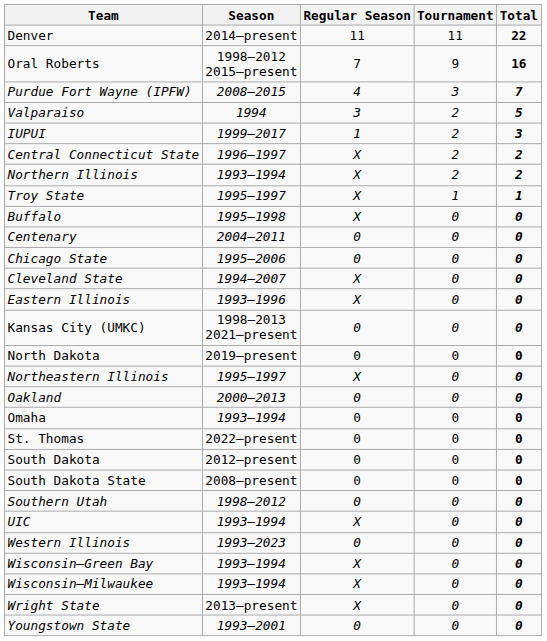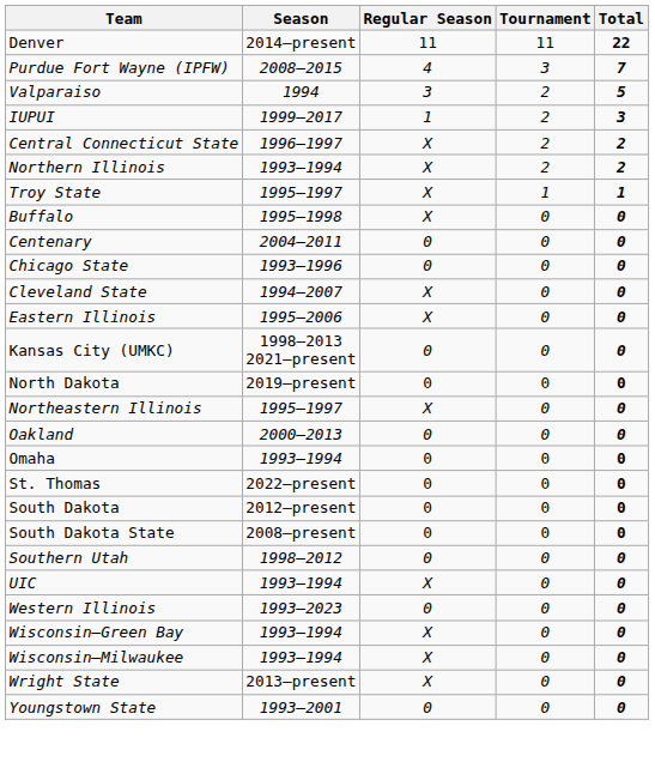 <table class="wikitable sortable">
 <tr>
 <th scope="col">Team</th>
 <th scope="col">Season</th>
 <th scope="col">Regular Season</th>
 <th scope="col">Tournament</th>
 <th scope="col">Total</th>
 </tr>
 <tr>
 <td>Denver</td>
 <td align=center>2014–present</td>
 <td align=center>11</td>
 <td align=center>11</td>
 <td align=center><strong>22</strong></td>
-</tr>
-<tr>
-<td>Oral Roberts</td>
-<td align=center>1998–2012<br>2015–present</td>
-<td align=center>7</td>
-<td align=center>9</td>
-<td align=center><strong>16</strong></td>
 </tr>
 <tr>
 <td><em>Purdue Fort Wayne (IPFW)</em></td>
 <td align=center><em>2008–2015</em></td>
 <td align=center><em>4</em></td>
 <td align=center><em>3</em></td>
 <td align=center><strong><em>7</em></strong></td>
 </tr>
 <tr>
 <td><em>Valparaiso</em></td>
 <td align=center><em>1994</em></td>
 <td align=center><em>3</em></td>
 <td align=center><em>2</em></td>
 <td align=center><strong><em>5</em></strong></td>
 </tr>
 <tr>
 <td><em>IUPUI</em></td>
 <td align=center><em>1999–2017</em></td>
 <td align=center><em>1</em></td>
 <td align=center><em>2</em></td>
 <td align=center><strong><em>3</em></strong></td>
 </tr>
 <tr>
 <td><em>Central Connecticut State</em></td>
 <td align=center><em>1996–1997</em></td>
 <td align=center><em>X</em></td>
 <td align=center><em>2</em></td>
 <td align=center><strong><em>2</em></strong></td>
 </tr>
 <tr>
 <td><em>Northern Illinois</em></td>
 <td align=center><em>1993–1994</em></td>
 <td align=center><em>X</em></td>
 <td align=center><em>2</em></td>
 <td align=center><strong><em>2</em></strong></td>
 </tr>
 <tr>
 <td><em>Troy State</em></td>
 <td align=center><em>1995–1997</em></td>
 <td align=center><em>X</em></td>
 <td align=center><em>1</em></td>
 <td align=center><strong><em>1</em></strong></td>
 </tr>
 <tr>
 <td><em>Buffalo</em></td>
 <td align=center><em>1995–1998</em></td>
 <td align=center><em>X</em></td>
 <td align=center><em>0</em></td>
 <td align=center><strong><em>0</em></strong></td>
 </tr>
 <tr>
 <td><em>Centenary</em></td>
 <td align=center><em>2004–2011</em></td>
 <td align=center><em>0</em></td>
 <td align=center><em>0</em></td>
 <td align=center><strong><em>0</em></strong></td>
 </tr>
 <tr>
 <td><em>Chicago State</em></td>
-<td align=center><em>1995–2006</em></td>
+<td align=center><em>1993–1996</em></td>
 <td align=center><em>0</em></td>
 <td align=center><em>0</em></td>
 <td align=center><strong><em>0</em></strong></td>
 </tr>
 <tr>
 <td><em>Cleveland State</em></td>
 <td align=center><em>1994–2007</em></td>
 <td align=center><em>X</em></td>
 <td align=center><em>0</em></td>
 <td align=center><strong><em>0</em></strong></td>
 </tr>
 <tr>
 <td><em>Eastern Illinois</em></td>
-<td align=center><em>1993–1996</em></td>
+<td align=center><em>1995–2006</em></td>
 <td align=center><em>X</em></td>
 <td align=center><em>0</em></td>
 <td align=center><strong><em>0</em></strong></td>
 </tr>
 <tr>
 <td>Kansas City (UMKC)</td>
 <td align=center>1998–2013<br>2021–present</td>
 <td align=center><em>0</em></td>
 <td align=center><em>0</em></td>
 <td align=center><strong><em>0</em></strong></td>
 </tr>
 <tr>
 <td>North Dakota</td>
 <td align=center>2019–present</td>
 <td align=center>0</td>
 <td align=center>0</td>
 <td align=center><strong>0</strong></td>
 </tr>
 <tr>
 <td><em>Northeastern Illinois</em></td>
 <td align=center><em>1995–1997</em></td>
 <td align=center><em>X</em></td>
 <td align=center><em>0</em></td>
 <td align=center><strong><em>0</em></strong></td>
 </tr>
 <tr>
 <td><em>Oakland</em></td>
 <td align=center><em>2000–2013</em></td>
 <td align=center><em>0</em></td>
 <td align=center><em>0</em></td>
 <td align=center><strong><em>0</em></strong></td>
 </tr>
 <tr>
 <td>Omaha</td>
 <td align=center><em>1993–1994</em></td>
 <td align=center>0</td>
 <td align=center>0</td>
 <td align=center><strong>0</strong></td>
 </tr>
 <tr>
 <td>St. Thomas</td>
 <td align=center>2022–present</td>
 <td align=center>0</td>
 <td align=center>0</td>
 <td align=center><strong>0</strong></td>
 </tr>
 <tr>
 <td>South Dakota</td>
 <td align=center>2012–present</td>
 <td align=center>0</td>
 <td align=center>0</td>
 <td align=center><strong>0</strong></td>
 </tr>
 <tr>
 <td>South Dakota State</td>
 <td align=center>2008–present</td>
 <td align=center>0</td>
 <td align=center>0</td>
 <td align=center><strong>0</strong></td>
 </tr>
 <tr>
 <td><em>Southern Utah</em></td>
 <td align=center><em>1998–2012</em></td>
 <td align=center><em>0</em></td>
 <td align=center><em>0</em></td>
 <td align=center><strong><em>0</em></strong></td>
 </tr>
 <tr>
 <td><em>UIC</em></td>
 <td align=center><em>1993–1994</em></td>
 <td align=center><em>X</em></td>
 <td align=center><em>0</em></td>
 <td align=center><strong><em>0</em></strong></td>
 </tr>
 <tr>
 <td><em>Western Illinois</em></td>
 <td align=center><em>1993–2023</em></td>
 <td align=center><em>0</em></td>
 <td align=center><em>0</em></td>
 <td align=center><strong><em>0</em></strong></td>
 </tr>
 <tr>
 <td><em>Wisconsin–Green Bay</em></td>
 <td align=center><em>1993–1994</em></td>
 <td align=center><em>X</em></td>
 <td align=center><em>0</em></td>
 <td align=center><strong><em>0</em></strong></td>
 </tr>
 <tr>
 <td><em>Wisconsin–Milwaukee</em></td>
 <td align=center><em>1993–1994</em></td>
 <td align=center><em>X</em></td>
 <td align=center><em>0</em></td>
 <td align=center><strong><em>0</em></strong></td>
 </tr>
 <tr>
 <td><em>Wright State</em></td>
 <td align=center>2013–present</td>
 <td align=center><em>X</em></td>
 <td align=center><em>0</em></td>
 <td align=center><strong><em>0</em></strong></td>
 </tr>
 <tr>
 <td><em>Youngstown State</em></td>
 <td align=center><em>1993–2001</em></td>
 <td align=center><em>0</em></td>
 <td align=center><em>0</em></td>
 <td align=center><strong><em>0</em></strong></td>
 </tr>
 </table>
